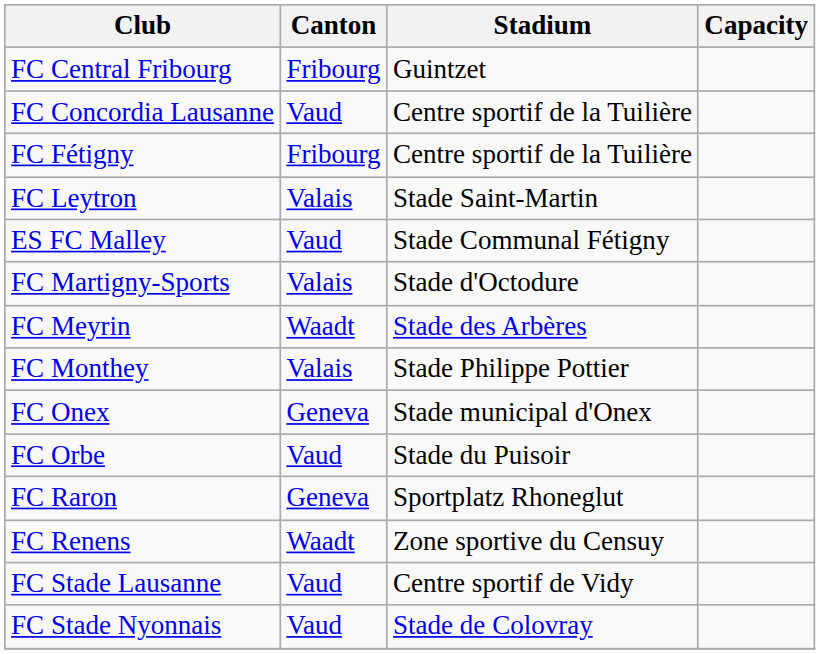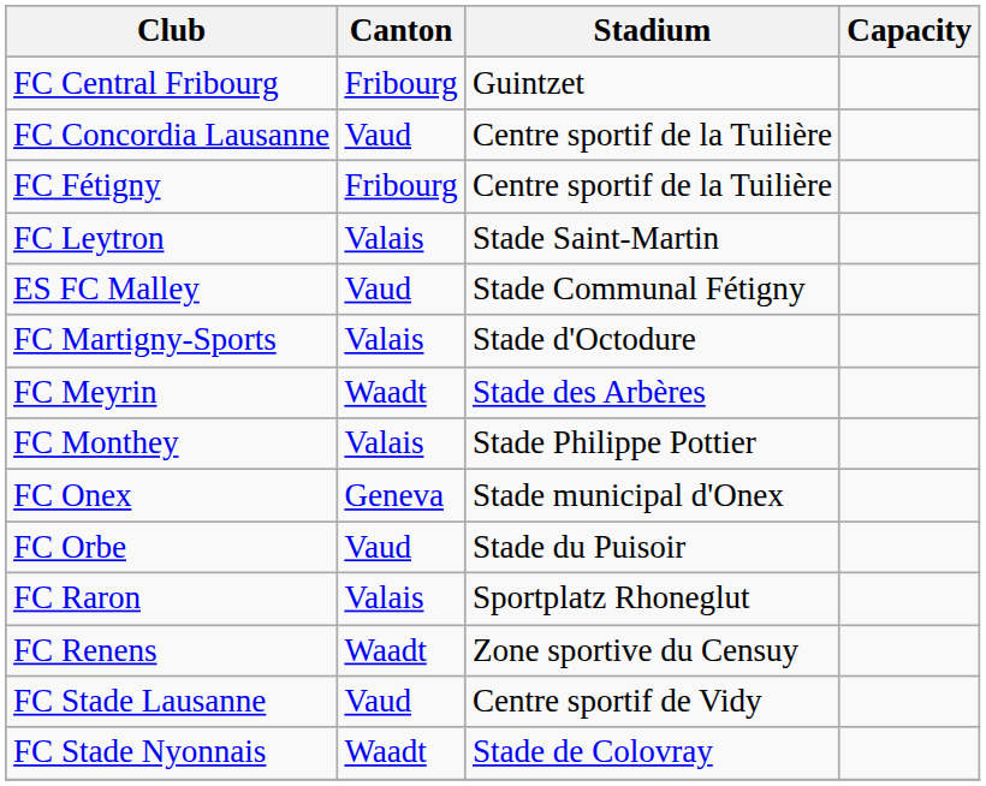 <table class="wikitable">
 <tr>
 <th>Club</th>
 <th>Canton</th>
 <th>Stadium</th>
 <th>Capacity</th>
 </tr>
 <tr>
 <td><a href='#'>FC Central Fribourg</a></td>
 <td><a href='#'>Fribourg</a></td>
 <td>Guintzet</td>
 <td></td>
 </tr>
 <tr>
 <td><a href='#'>FC Concordia Lausanne</a></td>
 <td><a href='#'>Vaud</a></td>
 <td>Centre sportif de la Tuilière</td>
 <td></td>
 </tr>
 <tr>
 <td><a href='#'>FC Fétigny</a></td>
 <td><a href='#'>Fribourg</a></td>
 <td>Centre sportif de la Tuilière</td>
 <td></td>
 </tr>
 <tr>
 <td><a href='#'>FC Leytron</a></td>
 <td><a href='#'>Valais</a></td>
 <td>Stade Saint-Martin</td>
 <td></td>
 </tr>
 <tr>
 <td><a href='#'>ES FC Malley</a></td>
 <td><a href='#'>Vaud</a></td>
 <td>Stade Communal Fétigny</td>
 <td></td>
 </tr>
 <tr>
 <td><a href='#'>FC Martigny-Sports</a></td>
 <td><a href='#'>Valais</a></td>
 <td>Stade d'Octodure</td>
 <td></td>
 </tr>
 <tr>
 <td><a href='#'>FC Meyrin</a></td>
 <td><a href='#'>Waadt</a></td>
 <td><a href='#'>Stade des Arbères</a></td>
 <td></td>
 </tr>
 <tr>
 <td><a href='#'>FC Monthey</a></td>
 <td><a href='#'>Valais</a></td>
 <td>Stade Philippe Pottier</td>
 <td></td>
 </tr>
 <tr>
 <td><a href='#'>FC Onex</a></td>
 <td><a href='#'>Geneva</a></td>
 <td>Stade municipal d'Onex</td>
 <td></td>
 </tr>
 <tr>
 <td><a href='#'>FC Orbe</a></td>
 <td><a href='#'>Vaud</a></td>
 <td>Stade du Puisoir</td>
 <td></td>
 </tr>
 <tr>
 <td><a href='#'>FC Raron</a></td>
-<td><a href='#'>Geneva</a></td>
+<td><a href='#'>Valais</a></td>
 <td>Sportplatz Rhoneglut</td>
 <td></td>
 </tr>
 <tr>
 <td><a href='#'>FC Renens</a></td>
 <td><a href='#'>Waadt</a></td>
 <td>Zone sportive du Censuy</td>
 <td></td>
 </tr>
 <tr>
 <td><a href='#'>FC Stade Lausanne</a></td>
 <td><a href='#'>Vaud</a></td>
 <td>Centre sportif de Vidy</td>
 <td></td>
 </tr>
 <tr>
 <td><a href='#'>FC Stade Nyonnais</a></td>
-<td><a href='#'>Vaud</a></td>
+<td><a href='#'>Waadt</a></td>
 <td><a href='#'>Stade de Colovray</a></td>
 <td></td>
 </tr>
 <tr>
 </tr>
 </table>
